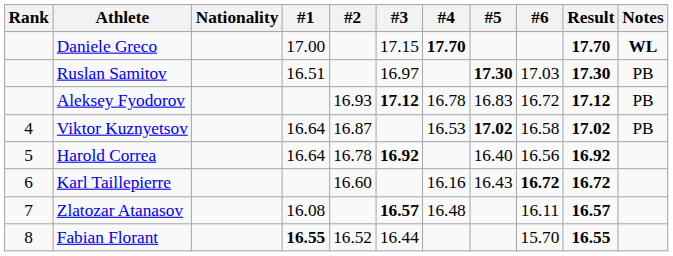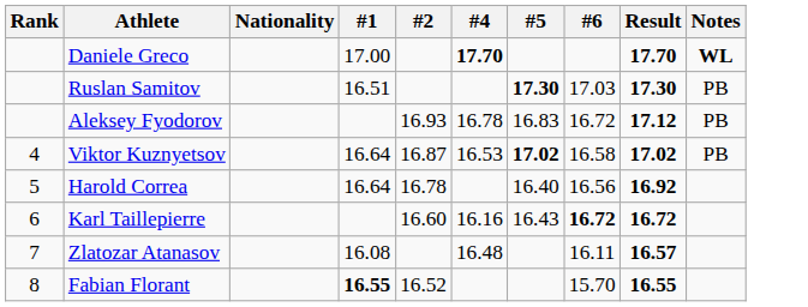 <table class="wikitable sortable" style="text-align:center">
 <tr>
 <th>Rank</th>
 <th>Athlete</th>
 <th>Nationality</th>
 <th>#1</th>
 <th>#2</th>
-<th>#3</th>
 <th>#4</th>
 <th>#5</th>
 <th>#6</th>
 <th>Result</th>
 <th>Notes</th>
 </tr>
 <tr>
 <td></td>
 <td align=left><a href='#'>Daniele Greco</a></td>
 <td align=left></td>
 <td>17.00</td>
 <td></td>
-<td>17.15</td>
 <td><strong>17.70</strong></td>
 <td></td>
 <td></td>
 <td><strong>17.70</strong></td>
 <td><strong>WL</strong></td>
 </tr>
 <tr>
 <td></td>
 <td align=left><a href='#'>Ruslan Samitov</a></td>
 <td align=left></td>
 <td>16.51</td>
 <td></td>
-<td>16.97</td>
 <td></td>
 <td><strong>17.30</strong></td>
 <td>17.03</td>
 <td><strong>17.30</strong></td>
 <td>PB</td>
 </tr>
 <tr>
 <td></td>
 <td align=left><a href='#'>Aleksey Fyodorov</a></td>
 <td align=left></td>
 <td></td>
 <td>16.93</td>
-<td><strong>17.12</strong></td>
 <td>16.78</td>
 <td>16.83</td>
 <td>16.72</td>
 <td><strong>17.12</strong></td>
 <td>PB</td>
 </tr>
 <tr>
 <td>4</td>
 <td align=left><a href='#'>Viktor Kuznyetsov</a></td>
 <td align=left></td>
 <td>16.64</td>
 <td>16.87</td>
-<td></td>
 <td>16.53</td>
 <td><strong>17.02</strong></td>
 <td>16.58</td>
 <td><strong>17.02</strong></td>
 <td>PB</td>
 </tr>
 <tr>
 <td>5</td>
 <td align=left><a href='#'>Harold Correa</a></td>
 <td align=left></td>
 <td>16.64</td>
 <td>16.78</td>
-<td><strong>16.92</strong></td>
 <td></td>
 <td>16.40</td>
 <td>16.56</td>
 <td><strong>16.92</strong></td>
 <td></td>
 </tr>
 <tr>
 <td>6</td>
 <td align=left><a href='#'>Karl Taillepierre</a></td>
 <td align=left></td>
 <td></td>
 <td>16.60</td>
-<td></td>
 <td>16.16</td>
 <td>16.43</td>
 <td><strong>16.72</strong></td>
 <td><strong>16.72</strong></td>
 <td></td>
 </tr>
 <tr>
 <td>7</td>
 <td align=left><a href='#'>Zlatozar Atanasov</a></td>
 <td align=left></td>
 <td>16.08</td>
 <td></td>
-<td><strong>16.57</strong></td>
 <td>16.48</td>
 <td></td>
 <td>16.11</td>
 <td><strong>16.57</strong></td>
 <td></td>
 </tr>
 <tr>
 <td>8</td>
 <td align=left><a href='#'>Fabian Florant</a></td>
 <td align=left></td>
 <td><strong>16.55</strong></td>
 <td>16.52</td>
-<td>16.44</td>
 <td></td>
 <td></td>
 <td>15.70</td>
 <td><strong>16.55</strong></td>
 <td></td>
 </tr>
 </table>
